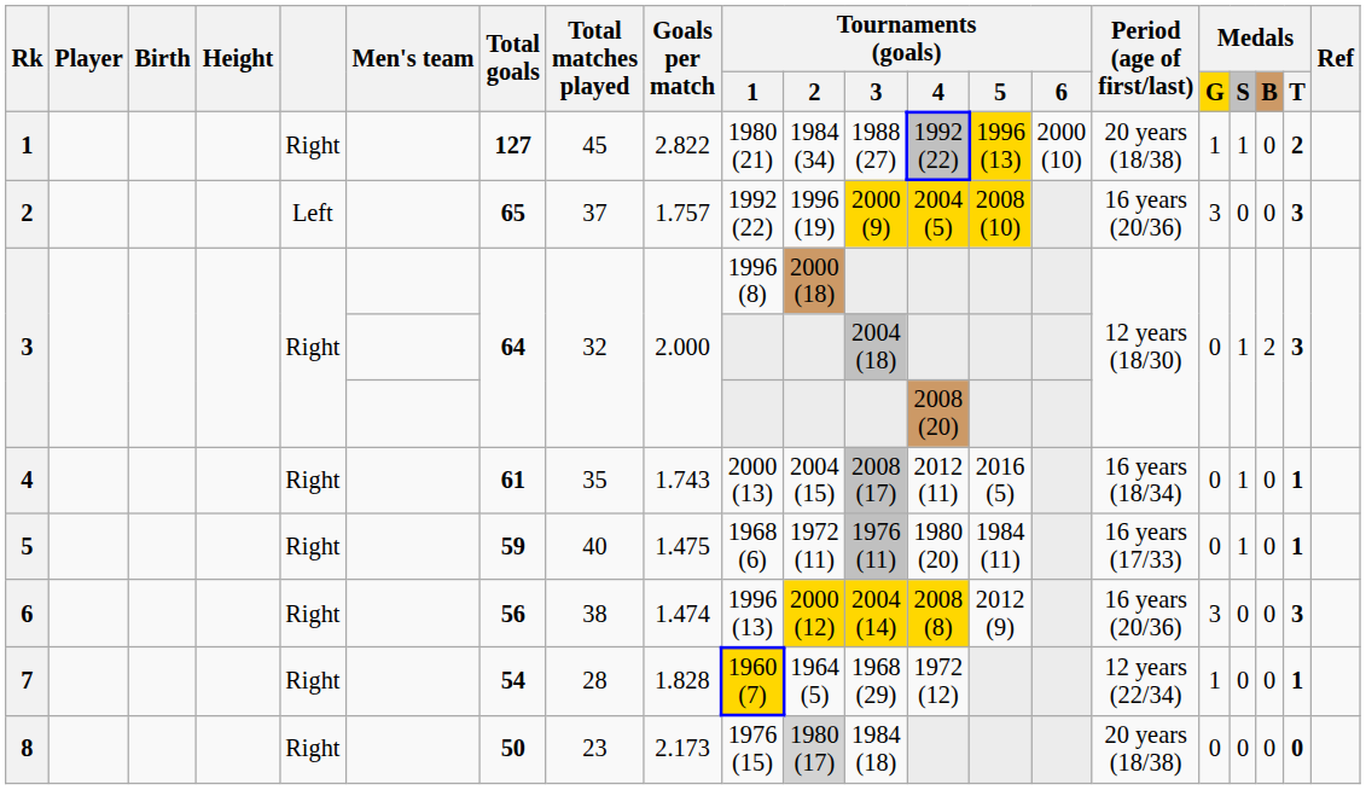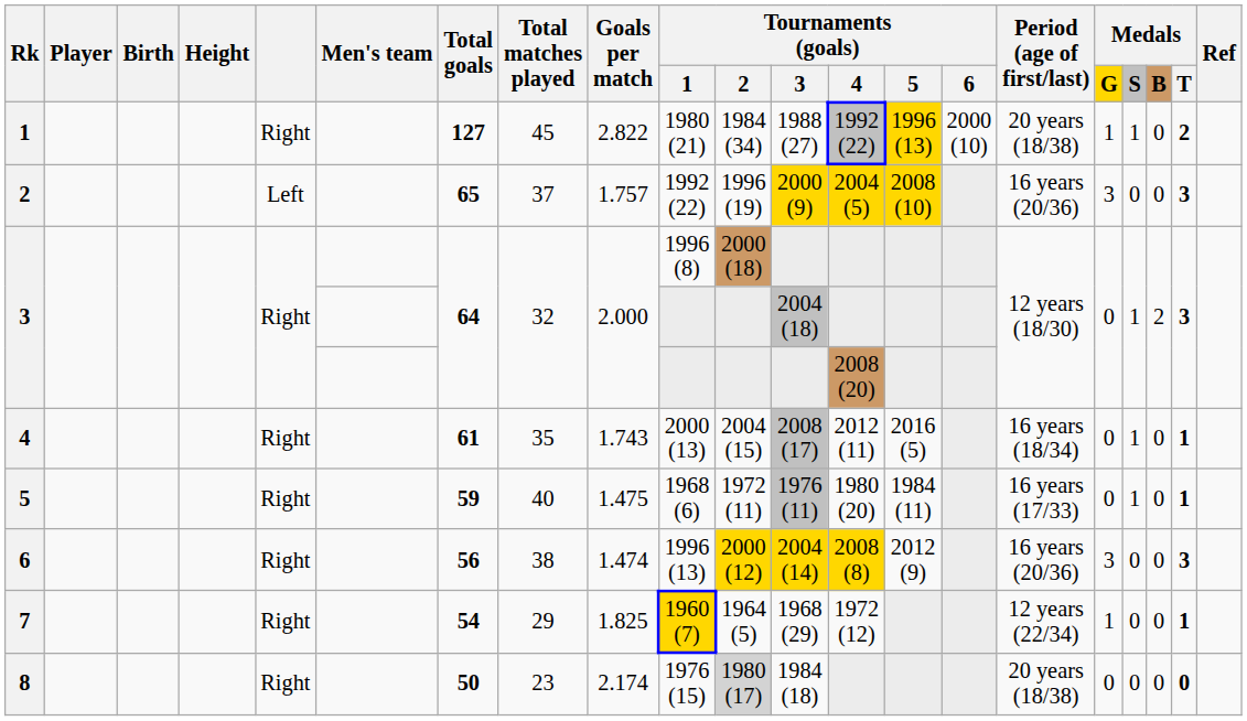 <table class="wikitable sortable sticky-table-head sticky-table-col1" style="text-align: center; font-size: 100%; margin-left: 0em; width: 100%;">
 <tr>
 <th scope="col" rowspan="2">Rk</th>
 <th scope="col" rowspan="2">Player</th>
 <th scope="col" rowspan="2">Birth</th>
 <th scope="col" rowspan="2">Height</th>
 <th scope="col" rowspan="2"></th>
 <th scope="col" rowspan="2">Men's team</th>
 <th scope="col" rowspan="2">Total<br>goals</th>
 <th scope="col" rowspan="2">Total<br>matches<br>played</th>
 <th scope="col" rowspan="2">Goals<br>per<br>match</th>
 <th scope="colgroup" colspan="6">Tournaments<br>(goals)</th>
 <th scope="col" rowspan="2">Period<br>(age of<br>first/last)</th>
 <th scope="colgroup" colspan="4">Medals</th>
 <th scope="col" rowspan="2" class="unsortable">Ref</th>
 </tr>
 <tr>
 <th scope="col">1</th>
 <th scope="col" class="unsortable">2</th>
 <th scope="col" class="unsortable">3</th>
 <th scope="col" class="unsortable">4</th>
 <th scope="col" class="unsortable">5</th>
 <th scope="col" class="unsortable">6</th>
 <th scope="col" style="background-color: gold;">G</th>
 <th scope="col" style="background-color: silver;">S</th>
 <th scope="col" style="background-color: #cc9966;">B</th>
 <th scope="col">T</th>
 </tr>
 <tr>
 <th scope="row"><strong>1</strong></th>
 <td style="text-align: left;"></td>
 <td></td>
 <td></td>
 <td>Right</td>
 <td style="text-align: left;"></td>
 <td><strong>127</strong></td>
 <td>45</td>
 <td>2.822</td>
 <td>1980<br>(21)</td>
 <td>1984<br>(34)</td>
 <td>1988<br>(27)</td>
 <td style="border: 2px solid blue; background-color: silver;">1992<br>(22)</td>
 <td style="background-color: gold;">1996<br>(13)</td>
 <td>2000<br>(10)</td>
 <td>20 years<br>(18/38)</td>
 <td>1</td>
 <td>1</td>
 <td>0</td>
 <td><strong>2</strong></td>
 <td></td>
 </tr>
 <tr>
 <th scope="row"><strong>2</strong></th>
 <td style="text-align: left;"></td>
 <td></td>
 <td></td>
 <td>Left</td>
 <td style="text-align: left;"></td>
 <td><strong>65</strong></td>
 <td>37</td>
 <td>1.757</td>
 <td>1992<br>(22)</td>
 <td>1996<br>(19)</td>
 <td style="background-color: gold;">2000<br>(9)</td>
 <td style="background-color: gold;">2004<br>(5)</td>
 <td style="background-color: gold;">2008<br>(10)</td>
 <td style="background-color: #ececec;"></td>
 <td>16 years<br>(20/36)</td>
 <td>3</td>
 <td>0</td>
 <td>0</td>
 <td><strong>3</strong></td>
 <td></td>
 </tr>
 <tr>
 <th scope="rowgroup" rowspan="3"><strong>3</strong></th>
 <td rowspan="3" style="text-align: left;"></td>
 <td rowspan="3"></td>
 <td rowspan="3"></td>
 <td rowspan="3">Right</td>
 <td style="text-align: left;" data-sort-value="Yugoslavia, FR"></td>
 <td rowspan="3"><strong>64</strong></td>
 <td rowspan="3">32</td>
 <td rowspan="3">2.000</td>
 <td>1996<br>(8)</td>
 <td style="background-color: #cc9966;">2000<br>(18)</td>
 <td style="background-color: #ececec;"></td>
 <td style="background-color: #ececec;"></td>
 <td style="background-color: #ececec;"></td>
 <td style="background-color: #ececec;"></td>
 <td rowspan="3">12 years<br>(18/30)</td>
 <td rowspan="3">0</td>
 <td rowspan="3">1</td>
 <td rowspan="3">2</td>
 <td rowspan="3"><strong>3</strong></td>
 <td rowspan="3"></td>
 </tr>
 <tr class="expand-child">
 <td style="text-align: left;"></td>
 <td style="background-color: #ececec;"></td>
 <td style="background-color: #ececec;"></td>
 <td style="background-color: silver;">2004<br>(18)</td>
 <td style="background-color: #ececec;"></td>
 <td style="background-color: #ececec;"></td>
 <td style="background-color: #ececec;"></td>
 </tr>
 <tr class="expand-child">
 <td style="text-align: left;"></td>
 <td style="background-color: #ececec;"></td>
 <td style="background-color: #ececec;"></td>
 <td style="background-color: #ececec;"></td>
 <td style="background-color: #cc9966;">2008<br>(20)</td>
 <td style="background-color: #ececec;"></td>
 <td style="background-color: #ececec;"></td>
 </tr>
 <tr>
 <th scope="row"><strong>4</strong></th>
 <td style="text-align: left;"></td>
 <td></td>
 <td></td>
 <td>Right</td>
 <td style="text-align: left;"></td>
 <td><strong>61</strong></td>
 <td>35</td>
 <td>1.743</td>
 <td>2000<br>(13)</td>
 <td>2004<br>(15)</td>
 <td style="background-color: silver;">2008<br>(17)</td>
 <td>2012<br>(11)</td>
 <td>2016<br>(5)</td>
 <td style="background-color: #ececec;"></td>
 <td>16 years<br>(18/34)</td>
 <td>0</td>
 <td>1</td>
 <td>0</td>
 <td><strong>1</strong></td>
 <td></td>
 </tr>
 <tr>
 <th scope="row"><strong>5</strong></th>
 <td style="text-align: left;"></td>
 <td></td>
 <td></td>
 <td>Right</td>
 <td style="text-align: left;"></td>
 <td><strong>59</strong></td>
 <td>40</td>
 <td>1.475</td>
 <td>1968<br>(6)</td>
 <td>1972<br>(11)</td>
 <td style="background-color: silver;">1976<br>(11)</td>
 <td>1980<br>(20)</td>
 <td>1984<br>(11)</td>
 <td style="background-color: #ececec;"></td>
 <td>16 years<br>(17/33)</td>
 <td>0</td>
 <td>1</td>
 <td>0</td>
 <td><strong>1</strong></td>
 <td></td>
 </tr>
 <tr>
 <th scope="row"><strong>6</strong></th>
 <td style="text-align: left;"></td>
 <td></td>
 <td></td>
 <td>Right</td>
 <td style="text-align: left;"></td>
 <td><strong>56</strong></td>
 <td>38</td>
 <td>1.474</td>
 <td>1996<br>(13)</td>
 <td style="background-color: gold;">2000<br>(12)</td>
 <td style="background-color: gold;">2004<br>(14)</td>
 <td style="background-color: gold;">2008<br>(8)</td>
 <td>2012<br>(9)</td>
 <td style="background-color: #ececec;"></td>
 <td>16 years<br>(20/36)</td>
 <td>3</td>
 <td>0</td>
 <td>0</td>
 <td><strong>3</strong></td>
 <td></td>
 </tr>
 <tr>
 <th scope="row"><strong>7</strong></th>
 <td style="text-align: left;"></td>
 <td></td>
 <td></td>
 <td>Right</td>
 <td style="text-align: left;"></td>
 <td><strong>54</strong></td>
-<td>28</td>
-<td>1.828</td>
+<td>29</td>
+<td>1.825</td>
 <td style="border: 2px solid blue; background-color: gold;">1960<br>(7)</td>
 <td>1964<br>(5)</td>
 <td>1968<br>(29)</td>
 <td>1972<br>(12)</td>
 <td style="background-color: #ececec;"></td>
 <td style="background-color: #ececec;"></td>
 <td>12 years<br>(22/34)</td>
 <td>1</td>
 <td>0</td>
 <td>0</td>
 <td><strong>1</strong></td>
 <td></td>
 </tr>
 <tr>
 <th scope="row"><strong>8</strong></th>
 <td style="text-align: left;"></td>
 <td></td>
 <td></td>
 <td>Right</td>
 <td style="text-align: left;"></td>
 <td><strong>50</strong></td>
 <td>23</td>
-<td>2.173</td>
+<td>2.174</td>
 <td>1976<br>(15)</td>
 <td style="background: lightgrey;">1980<br>(17)</td>
 <td>1984<br>(18)</td>
 <td style="background-color: #ececec;"></td>
 <td style="background-color: #ececec;"></td>
 <td style="background-color: #ececec;"></td>
 <td>20 years<br>(18/38)</td>
 <td>0</td>
 <td>0</td>
 <td>0</td>
 <td><strong>0</strong></td>
 <td></td>
 </tr>
 </table>
